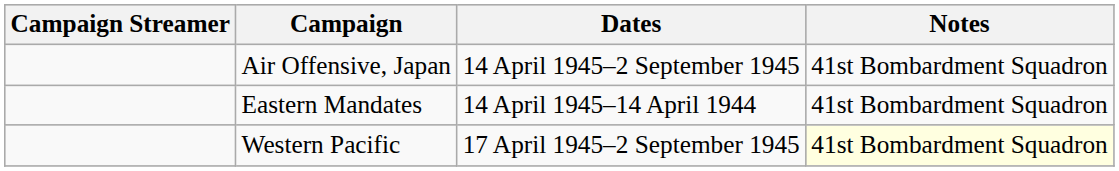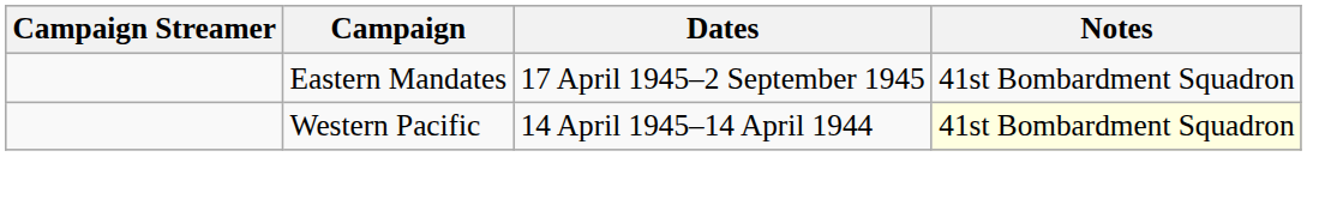 <table class="wikitable">
 <tr style="background:#efefef;">
 <th>Campaign Streamer</th>
 <th>Campaign</th>
 <th>Dates</th>
 <th>Notes</th>
 </tr>
 <tr>
 <td></td>
-<td>Air Offensive, Japan</td>
-<td>14 April 1945–2 September 1945</td>
-<td>41st Bombardment Squadron</td>
-</tr>
-<tr>
-<td></td>
 <td>Eastern Mandates</td>
-<td>14 April 1945–14 April 1944</td>
+<td>17 April 1945–2 September 1945</td>
 <td>41st Bombardment Squadron</td>
 </tr>
 <tr>
 <td></td>
 <td>Western Pacific</td>
-<td>17 April 1945–2 September 1945</td>
+<td>14 April 1945–14 April 1944</td>
 <td style="background: lightyellow;">41st Bombardment Squadron</td>
 </tr>
 </table>
